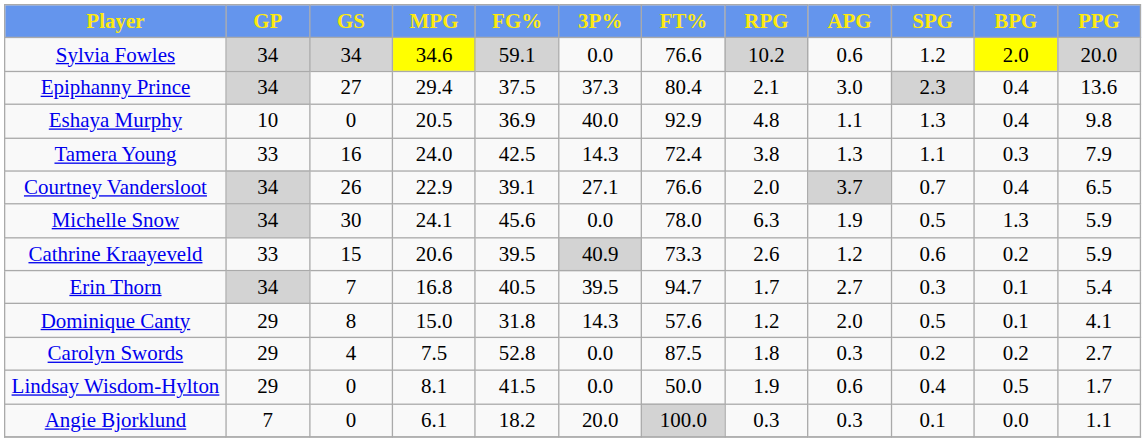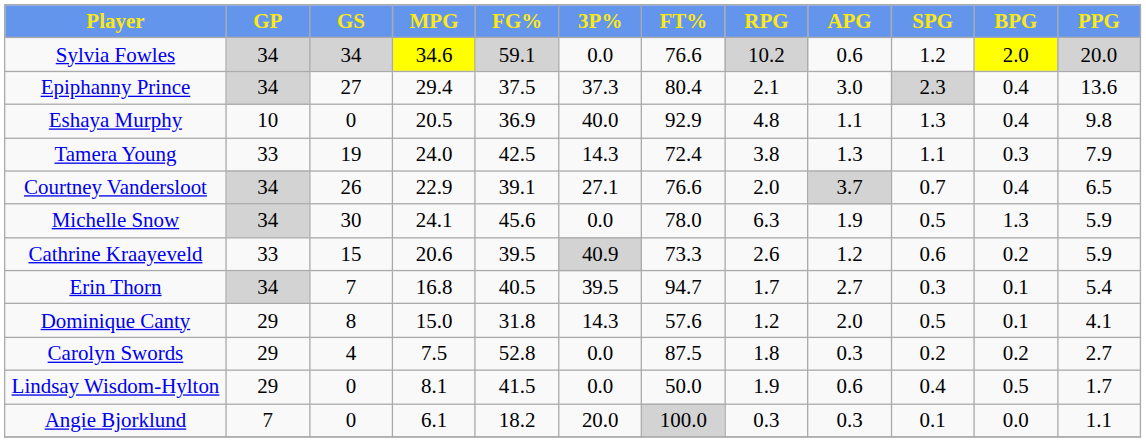 <table class="wikitable sortable" style="text-align:center;">
 <tr>
 <th style="background:#6495ED;color:#FDE910;" width="16%">Player</th>
 <th style="background:#6495ED;color:#FDE910;" width="6%">GP</th>
 <th style="background:#6495ED;color:#FDE910;" width="6%">GS</th>
 <th style="background:#6495ED;color:#FDE910;" width="6%">MPG</th>
 <th style="background:#6495ED;color:#FDE910;" width="6%">FG%</th>
 <th style="background:#6495ED;color:#FDE910;" width="6%">3P%</th>
 <th style="background:#6495ED;color:#FDE910;" width="6%">FT%</th>
 <th style="background:#6495ED;color:#FDE910;" width="6%">RPG</th>
 <th style="background:#6495ED;color:#FDE910;" width="6%">APG</th>
 <th style="background:#6495ED;color:#FDE910;" width="6%">SPG</th>
 <th style="background:#6495ED;color:#FDE910;" width="6%">BPG</th>
 <th style="background:#6495ED;color:#FDE910;" width="6%">PPG</th>
 </tr>
 <tr>
 <td><a href='#'>Sylvia Fowles</a></td>
 <td style="background:#D3D3D3;">34</td>
 <td style="background:#D3D3D3;">34</td>
 <td style="background:yellow;">34.6</td>
 <td style="background:#D3D3D3;">59.1</td>
 <td>0.0</td>
 <td>76.6</td>
 <td style="background:#D3D3D3;">10.2</td>
 <td>0.6</td>
 <td>1.2</td>
 <td style="background:yellow;">2.0</td>
 <td style="background:#D3D3D3;">20.0</td>
 </tr>
 <tr>
 <td><a href='#'>Epiphanny Prince</a></td>
 <td style="background:#D3D3D3;">34</td>
 <td>27</td>
 <td>29.4</td>
 <td>37.5</td>
 <td>37.3</td>
 <td>80.4</td>
 <td>2.1</td>
 <td>3.0</td>
 <td style="background:#D3D3D3;">2.3</td>
 <td>0.4</td>
 <td>13.6</td>
 </tr>
 <tr>
 <td><a href='#'>Eshaya Murphy</a></td>
 <td>10</td>
 <td>0</td>
 <td>20.5</td>
 <td>36.9</td>
 <td>40.0</td>
 <td>92.9</td>
 <td>4.8</td>
 <td>1.1</td>
 <td>1.3</td>
 <td>0.4</td>
 <td>9.8</td>
 </tr>
 <tr>
 <td><a href='#'>Tamera Young</a></td>
 <td>33</td>
-<td>16</td>
+<td>19</td>
 <td>24.0</td>
 <td>42.5</td>
 <td>14.3</td>
 <td>72.4</td>
 <td>3.8</td>
 <td>1.3</td>
 <td>1.1</td>
 <td>0.3</td>
 <td>7.9</td>
 </tr>
 <tr>
 <td><a href='#'>Courtney Vandersloot</a></td>
 <td style="background:#D3D3D3;">34</td>
 <td>26</td>
 <td>22.9</td>
 <td>39.1</td>
 <td>27.1</td>
 <td>76.6</td>
 <td>2.0</td>
 <td style="background:#D3D3D3;">3.7</td>
 <td>0.7</td>
 <td>0.4</td>
 <td>6.5</td>
 </tr>
 <tr>
 <td><a href='#'>Michelle Snow</a></td>
 <td style="background:#D3D3D3;">34</td>
 <td>30</td>
 <td>24.1</td>
 <td>45.6</td>
 <td>0.0</td>
 <td>78.0</td>
 <td>6.3</td>
 <td>1.9</td>
 <td>0.5</td>
 <td>1.3</td>
 <td>5.9</td>
 </tr>
 <tr>
 <td><a href='#'>Cathrine Kraayeveld</a></td>
 <td>33</td>
 <td>15</td>
 <td>20.6</td>
 <td>39.5</td>
 <td style="background:#D3D3D3;">40.9</td>
 <td>73.3</td>
 <td>2.6</td>
 <td>1.2</td>
 <td>0.6</td>
 <td>0.2</td>
 <td>5.9</td>
 </tr>
 <tr>
 <td><a href='#'>Erin Thorn</a></td>
 <td style="background:#D3D3D3;">34</td>
 <td>7</td>
 <td>16.8</td>
 <td>40.5</td>
 <td>39.5</td>
 <td>94.7</td>
 <td>1.7</td>
 <td>2.7</td>
 <td>0.3</td>
 <td>0.1</td>
 <td>5.4</td>
 </tr>
 <tr>
 <td><a href='#'>Dominique Canty</a></td>
 <td>29</td>
 <td>8</td>
 <td>15.0</td>
 <td>31.8</td>
 <td>14.3</td>
 <td>57.6</td>
 <td>1.2</td>
 <td>2.0</td>
 <td>0.5</td>
 <td>0.1</td>
 <td>4.1</td>
 </tr>
 <tr>
 <td><a href='#'>Carolyn Swords</a></td>
 <td>29</td>
 <td>4</td>
 <td>7.5</td>
 <td>52.8</td>
 <td>0.0</td>
 <td>87.5</td>
 <td>1.8</td>
 <td>0.3</td>
 <td>0.2</td>
 <td>0.2</td>
 <td>2.7</td>
 </tr>
 <tr>
 <td><a href='#'>Lindsay Wisdom-Hylton</a></td>
 <td>29</td>
 <td>0</td>
 <td>8.1</td>
 <td>41.5</td>
 <td>0.0</td>
 <td>50.0</td>
 <td>1.9</td>
 <td>0.6</td>
 <td>0.4</td>
 <td>0.5</td>
 <td>1.7</td>
 </tr>
 <tr>
 <td><a href='#'>Angie Bjorklund</a></td>
 <td>7</td>
 <td>0</td>
 <td>6.1</td>
 <td>18.2</td>
 <td>20.0</td>
 <td style="background:#D3D3D3;">100.0</td>
 <td>0.3</td>
 <td>0.3</td>
 <td>0.1</td>
 <td>0.0</td>
 <td>1.1</td>
 </tr>
 <tr>
 </tr>
 </table>
